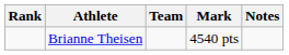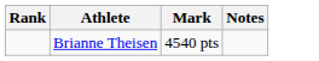 <table class="wikitable sortable">
 <tr>
 <th>Rank</th>
 <th>Athlete</th>
-<th>Team</th>
 <th>Mark</th>
 <th>Notes</th>
 </tr>
 <tr>
 <td align=center></td>
 <td><a href='#'>Brianne Theisen</a></td>
-<td></td>
 <td>4540 pts</td>
 <td></td>
 </tr>
 </table>
